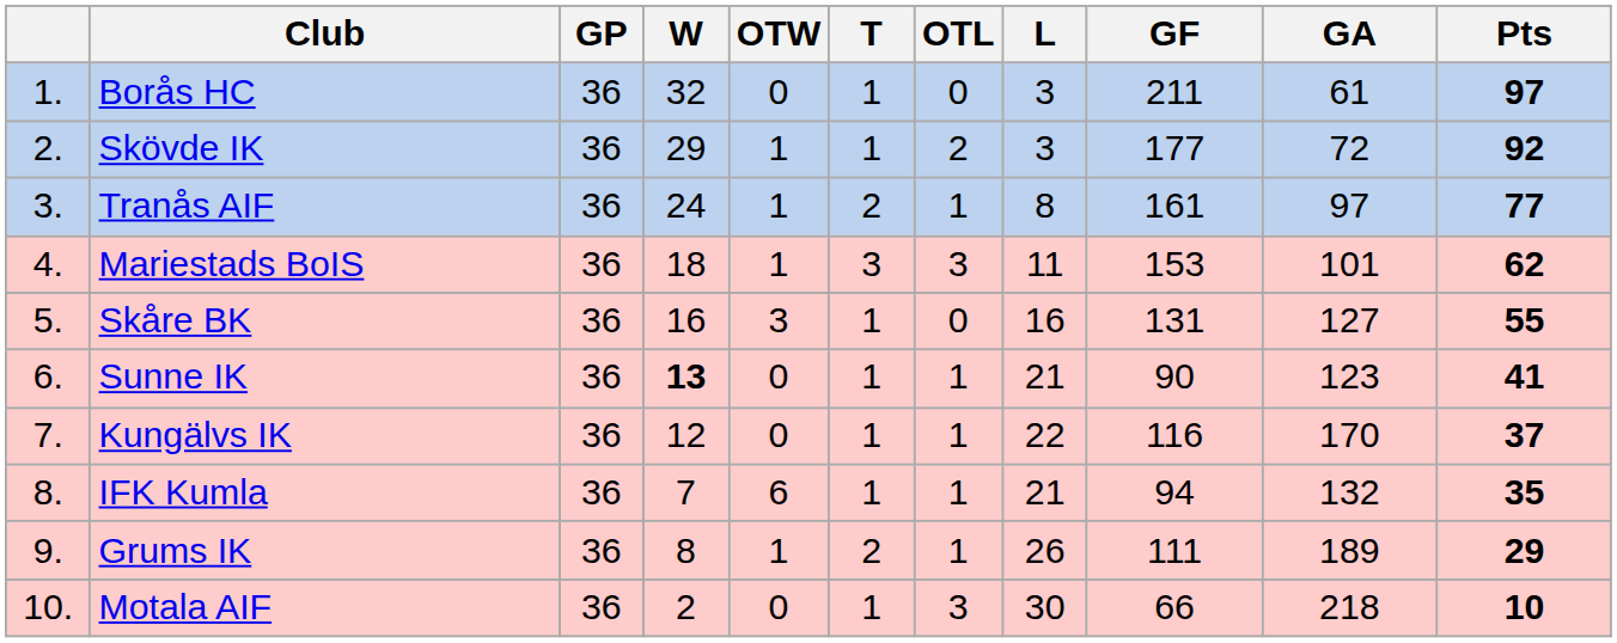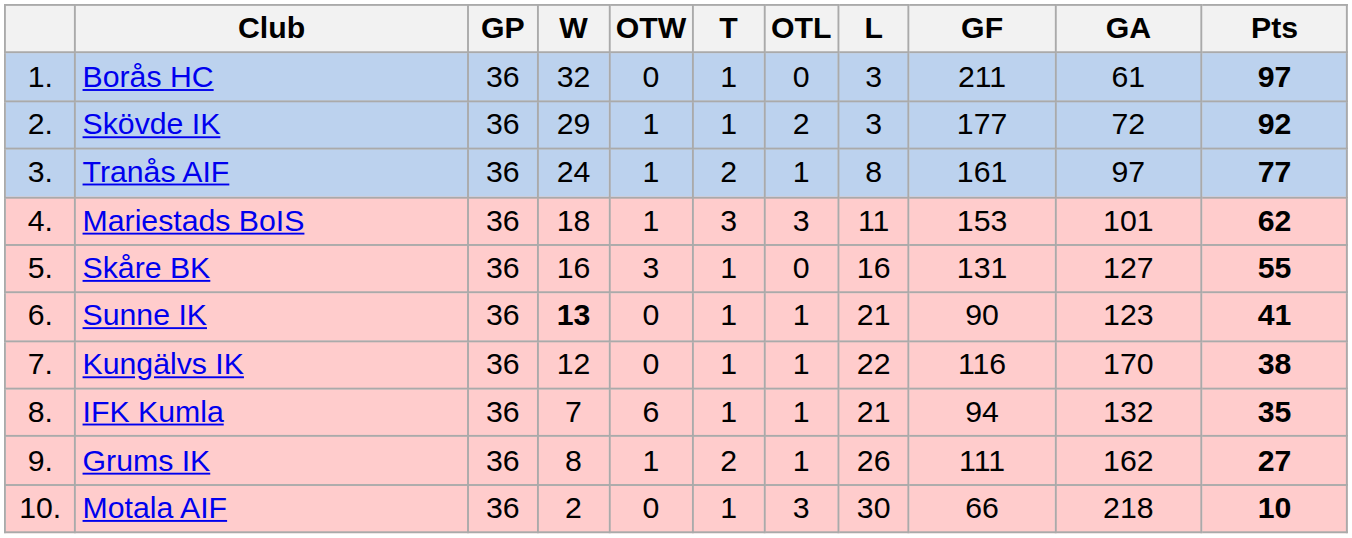 <table class="wikitable">
 <tr>
 <th width="30"></th>
 <th width="200">Club</th>
 <th width="30">GP</th>
 <th width="30">W</th>
 <th width="30">OTW</th>
 <th width="30">T</th>
 <th width="30">OTL</th>
 <th width="30">L</th>
 <th width="70">GF</th>
 <th width="70">GA</th>
 <th width="70">Pts</th>
 </tr>
 <tr bgcolor="#BCD2EE" align="center">
 <td>1.</td>
 <td align="left"><a href='#'>Borås HC</a></td>
 <td>36</td>
 <td>32</td>
 <td>0</td>
 <td>1</td>
 <td>0</td>
 <td>3</td>
 <td>211</td>
 <td>61</td>
 <td><strong>97</strong></td>
 </tr>
 <tr bgcolor="#BCD2EE" align="center">
 <td>2.</td>
 <td align="left"><a href='#'>Skövde IK</a></td>
 <td>36</td>
 <td>29</td>
 <td>1</td>
 <td>1</td>
 <td>2</td>
 <td>3</td>
 <td>177</td>
 <td>72</td>
 <td><strong>92</strong></td>
 </tr>
 <tr bgcolor="#BCD2EE" align="center">
 <td>3.</td>
 <td align="left"><a href='#'>Tranås AIF</a></td>
 <td>36</td>
 <td>24</td>
 <td>1</td>
 <td>2</td>
 <td>1</td>
 <td>8</td>
 <td>161</td>
 <td>97</td>
 <td><strong>77</strong></td>
 </tr>
 <tr bgcolor="#FFCCCC" align="center">
 <td>4.</td>
 <td align="left"><a href='#'>Mariestads BoIS</a></td>
 <td>36</td>
 <td>18</td>
 <td>1</td>
 <td>3</td>
 <td>3</td>
 <td>11</td>
 <td>153</td>
 <td>101</td>
 <td><strong>62</strong></td>
 </tr>
 <tr bgcolor="#FFCCCC" align="center">
 <td>5.</td>
 <td align="left"><a href='#'>Skåre BK</a></td>
 <td>36</td>
 <td>16</td>
 <td>3</td>
 <td>1</td>
 <td>0</td>
 <td>16</td>
 <td>131</td>
 <td>127</td>
 <td><strong>55</strong></td>
 </tr>
 <tr bgcolor="#FFCCCC" align="center">
 <td>6.</td>
 <td align="left"><a href='#'>Sunne IK</a></td>
 <td>36</td>
 <td><strong>13</strong></td>
 <td>0</td>
 <td>1</td>
 <td>1</td>
 <td>21</td>
 <td>90</td>
 <td>123</td>
 <td><strong>41</strong></td>
 </tr>
 <tr bgcolor="#FFCCCC" align="center">
 <td>7.</td>
 <td align="left"><a href='#'>Kungälvs IK</a></td>
 <td>36</td>
 <td>12</td>
 <td>0</td>
 <td>1</td>
 <td>1</td>
 <td>22</td>
 <td>116</td>
 <td>170</td>
-<td><strong>37</strong></td>
+<td><strong>38</strong></td>
 </tr>
 <tr bgcolor="#FFCCCC" align="center">
 <td>8.</td>
 <td align="left"><a href='#'>IFK Kumla</a></td>
 <td>36</td>
 <td>7</td>
 <td>6</td>
 <td>1</td>
 <td>1</td>
 <td>21</td>
 <td>94</td>
 <td>132</td>
 <td><strong>35</strong></td>
 </tr>
 <tr bgcolor="#FFCCCC" align="center">
 <td>9.</td>
 <td align="left"><a href='#'>Grums IK</a></td>
 <td>36</td>
 <td>8</td>
 <td>1</td>
 <td>2</td>
 <td>1</td>
 <td>26</td>
 <td>111</td>
-<td>189</td>
-<td><strong>29</strong></td>
+<td>162</td>
+<td><strong>27</strong></td>
 </tr>
 <tr bgcolor="#FFCCCC" align="center">
 <td>10.</td>
 <td align="left"><a href='#'>Motala AIF</a></td>
 <td>36</td>
 <td>2</td>
 <td>0</td>
 <td>1</td>
 <td>3</td>
 <td>30</td>
 <td>66</td>
 <td>218</td>
 <td><strong>10</strong></td>
 </tr>
 </table>
